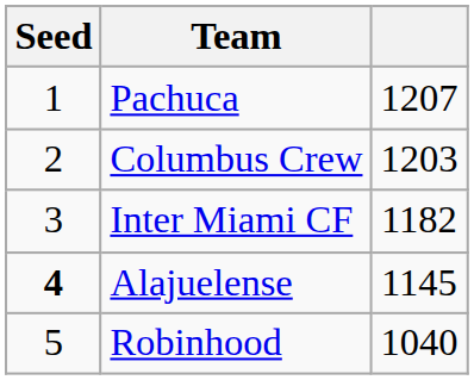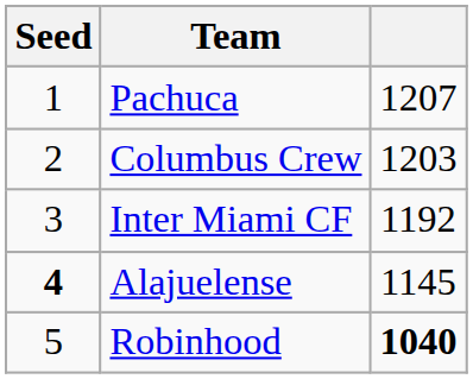 <table class="wikitable" style="text-align:center">
 <tr>
 <th>Seed</th>
 <th>Team</th>
 <th></th>
 </tr>
 <tr>
 <td>1</td>
 <td style="text-align:left"> <a href='#'>Pachuca</a></td>
 <td>1207</td>
 </tr>
 <tr>
 <td>2</td>
 <td style="text-align:left"> <a href='#'>Columbus Crew</a></td>
 <td>1203</td>
 </tr>
 <tr>
 <td>3</td>
 <td style="text-align:left"> <a href='#'>Inter Miami CF</a></td>
-<td>1182</td>
+<td>1192</td>
 </tr>
 <tr>
 <td><strong>4</strong></td>
 <td style="text-align:left"> <a href='#'>Alajuelense</a></td>
 <td>1145</td>
 </tr>
 <tr>
 <td>5</td>
 <td style="text-align:left"> <a href='#'>Robinhood</a></td>
-<td>1040</td>
+<td><strong>1040</strong></td>
 </tr>
 </table>
